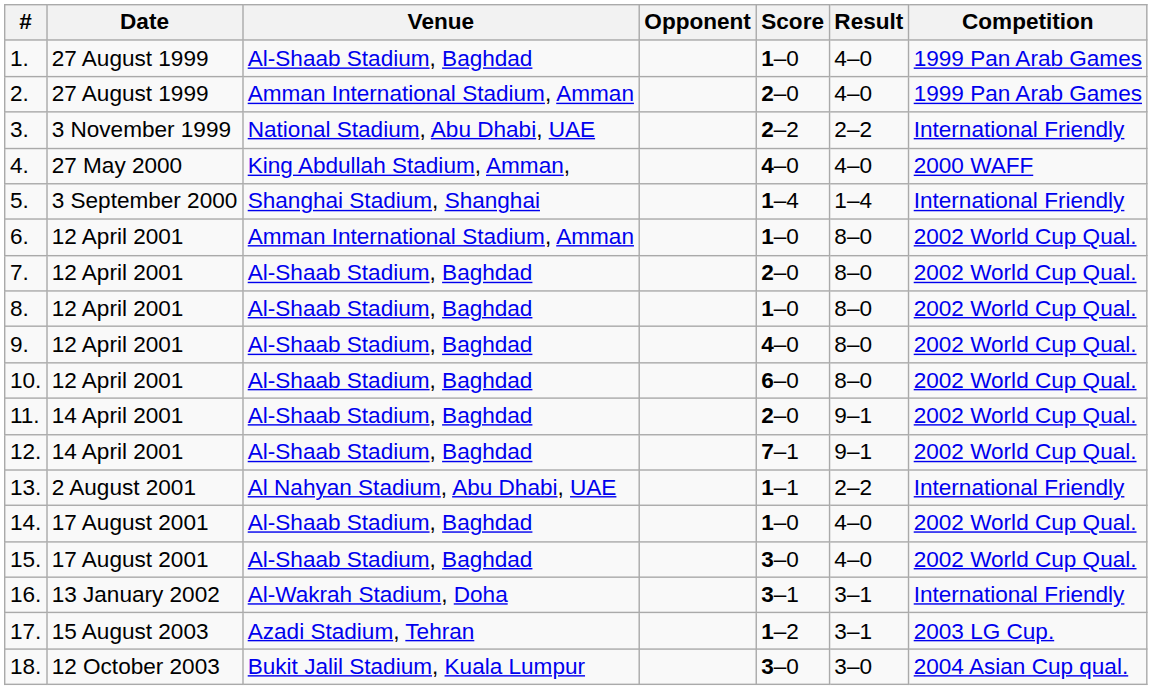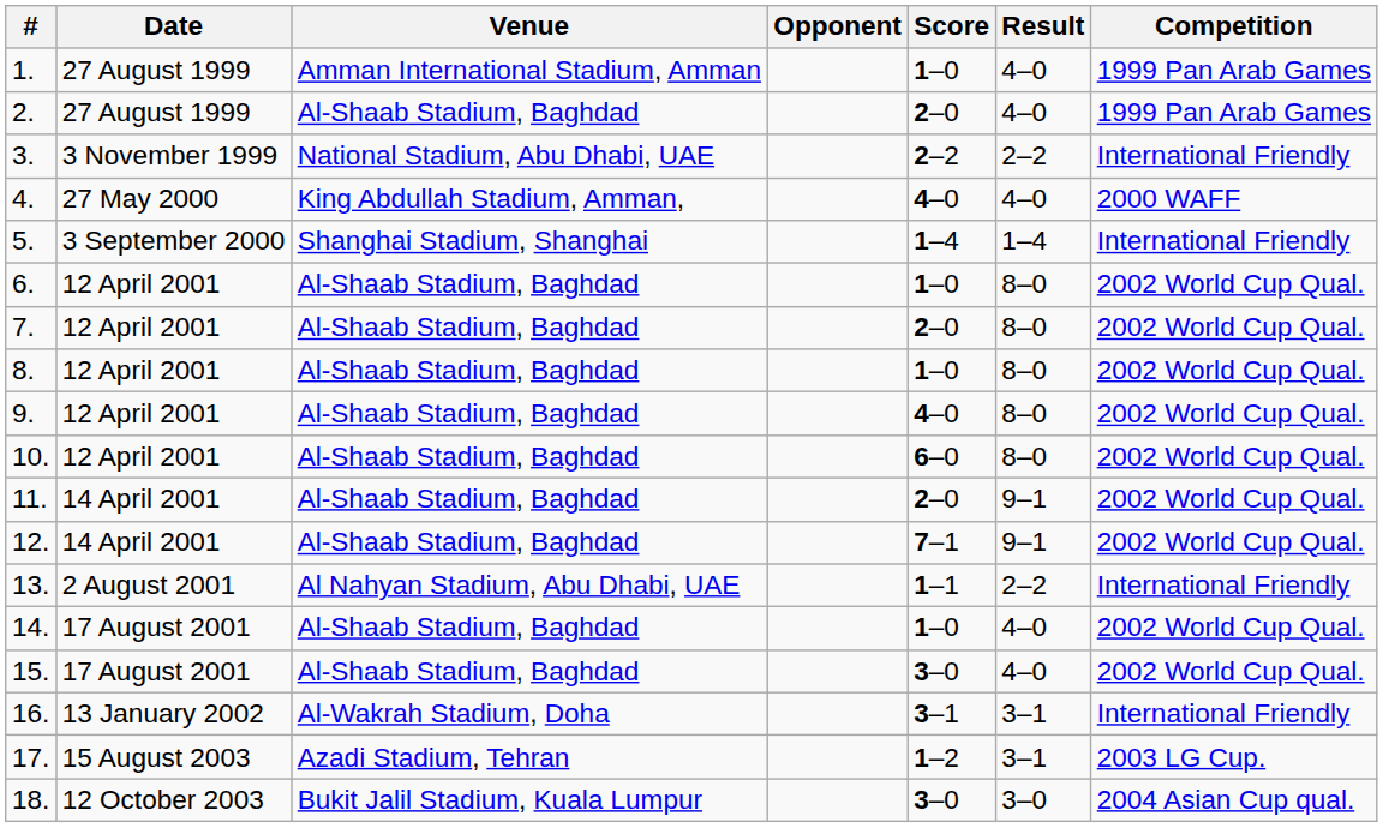 <table class="wikitable collapsible collapsed">
 <tr>
 <th>#</th>
 <th>Date</th>
 <th>Venue</th>
 <th>Opponent</th>
 <th>Score</th>
 <th>Result</th>
 <th>Competition</th>
 </tr>
 <tr>
 <td>1.</td>
 <td>27 August 1999</td>
-<td><a href='#'>Al-Shaab Stadium</a>, <a href='#'>Baghdad</a></td>
+<td><a href='#'>Amman International Stadium</a>, <a href='#'>Amman</a></td>
 <td></td>
 <td><strong>1</strong>–0</td>
 <td>4–0</td>
 <td><a href='#'>1999 Pan Arab Games</a></td>
 </tr>
 <tr>
 <td>2.</td>
 <td>27 August 1999</td>
-<td><a href='#'>Amman International Stadium</a>, <a href='#'>Amman</a></td>
+<td><a href='#'>Al-Shaab Stadium</a>, <a href='#'>Baghdad</a></td>
 <td></td>
 <td><strong>2</strong>–0</td>
 <td>4–0</td>
 <td><a href='#'>1999 Pan Arab Games</a></td>
 </tr>
 <tr>
 <td>3.</td>
 <td>3 November 1999</td>
 <td><a href='#'>National Stadium</a>, <a href='#'>Abu Dhabi</a>, <a href='#'>UAE</a></td>
 <td></td>
 <td><strong>2</strong>–2</td>
 <td>2–2</td>
 <td><a href='#'>International Friendly</a></td>
 </tr>
 <tr>
 <td>4.</td>
 <td>27 May 2000</td>
 <td><a href='#'>King Abdullah Stadium</a>, <a href='#'>Amman</a>,</td>
 <td></td>
 <td><strong>4</strong>–0</td>
 <td>4–0</td>
 <td><a href='#'>2000 WAFF</a></td>
 </tr>
 <tr>
 <td>5.</td>
 <td>3 September 2000</td>
 <td><a href='#'>Shanghai Stadium</a>, <a href='#'>Shanghai</a></td>
 <td></td>
 <td><strong>1</strong>–4</td>
 <td>1–4</td>
 <td><a href='#'>International Friendly</a></td>
 </tr>
 <tr>
 <td>6.</td>
 <td>12 April 2001</td>
-<td><a href='#'>Amman International Stadium</a>, <a href='#'>Amman</a></td>
+<td><a href='#'>Al-Shaab Stadium</a>, <a href='#'>Baghdad</a></td>
 <td></td>
 <td><strong>1</strong>–0</td>
 <td>8–0</td>
 <td><a href='#'>2002 World Cup Qual.</a></td>
 </tr>
 <tr>
 <td>7.</td>
 <td>12 April 2001</td>
 <td><a href='#'>Al-Shaab Stadium</a>, <a href='#'>Baghdad</a></td>
 <td></td>
 <td><strong>2</strong>–0</td>
 <td>8–0</td>
 <td><a href='#'>2002 World Cup Qual.</a></td>
 </tr>
 <tr>
 <td>8.</td>
 <td>12 April 2001</td>
 <td><a href='#'>Al-Shaab Stadium</a>, <a href='#'>Baghdad</a></td>
 <td></td>
 <td><strong>1</strong>–0</td>
 <td>8–0</td>
 <td><a href='#'>2002 World Cup Qual.</a></td>
 </tr>
 <tr>
 <td>9.</td>
 <td>12 April 2001</td>
 <td><a href='#'>Al-Shaab Stadium</a>, <a href='#'>Baghdad</a></td>
 <td></td>
 <td><strong>4</strong>–0</td>
 <td>8–0</td>
 <td><a href='#'>2002 World Cup Qual.</a></td>
 </tr>
 <tr>
 <td>10.</td>
 <td>12 April 2001</td>
 <td><a href='#'>Al-Shaab Stadium</a>, <a href='#'>Baghdad</a></td>
 <td></td>
 <td><strong>6</strong>–0</td>
 <td>8–0</td>
 <td><a href='#'>2002 World Cup Qual.</a></td>
 </tr>
 <tr>
 <td>11.</td>
 <td>14 April 2001</td>
 <td><a href='#'>Al-Shaab Stadium</a>, <a href='#'>Baghdad</a></td>
 <td></td>
 <td><strong>2</strong>–0</td>
 <td>9–1</td>
 <td><a href='#'>2002 World Cup Qual.</a></td>
 </tr>
 <tr>
 <td>12.</td>
 <td>14 April 2001</td>
 <td><a href='#'>Al-Shaab Stadium</a>, <a href='#'>Baghdad</a></td>
 <td></td>
 <td><strong>7</strong>–1</td>
 <td>9–1</td>
 <td><a href='#'>2002 World Cup Qual.</a></td>
 </tr>
 <tr>
 <td>13.</td>
 <td>2 August 2001</td>
 <td><a href='#'>Al Nahyan Stadium</a>, <a href='#'>Abu Dhabi</a>, <a href='#'>UAE</a></td>
 <td></td>
 <td><strong>1</strong>–1</td>
 <td>2–2</td>
 <td><a href='#'>International Friendly</a></td>
 </tr>
 <tr>
 <td>14.</td>
 <td>17 August 2001</td>
 <td><a href='#'>Al-Shaab Stadium</a>, <a href='#'>Baghdad</a></td>
 <td></td>
 <td><strong>1</strong>–0</td>
 <td>4–0</td>
 <td><a href='#'>2002 World Cup Qual.</a></td>
 </tr>
 <tr>
 <td>15.</td>
 <td>17 August 2001</td>
 <td><a href='#'>Al-Shaab Stadium</a>, <a href='#'>Baghdad</a></td>
 <td></td>
 <td><strong>3</strong>–0</td>
 <td>4–0</td>
 <td><a href='#'>2002 World Cup Qual.</a></td>
 </tr>
 <tr>
 <td>16.</td>
 <td>13 January 2002</td>
 <td><a href='#'>Al-Wakrah Stadium</a>, <a href='#'>Doha</a></td>
 <td></td>
 <td><strong>3</strong>–1</td>
 <td>3–1</td>
 <td><a href='#'>International Friendly</a></td>
 </tr>
 <tr>
 <td>17.</td>
 <td>15 August 2003</td>
 <td><a href='#'>Azadi Stadium</a>, <a href='#'>Tehran</a></td>
 <td></td>
 <td><strong>1</strong>–2</td>
 <td>3–1</td>
 <td><a href='#'>2003 LG Cup.</a></td>
 </tr>
 <tr>
 <td>18.</td>
 <td>12 October 2003</td>
 <td><a href='#'>Bukit Jalil Stadium</a>, <a href='#'>Kuala Lumpur</a></td>
 <td></td>
 <td><strong>3</strong>–0</td>
 <td>3–0</td>
 <td><a href='#'>2004 Asian Cup qual.</a></td>
 </tr>
 </table>
